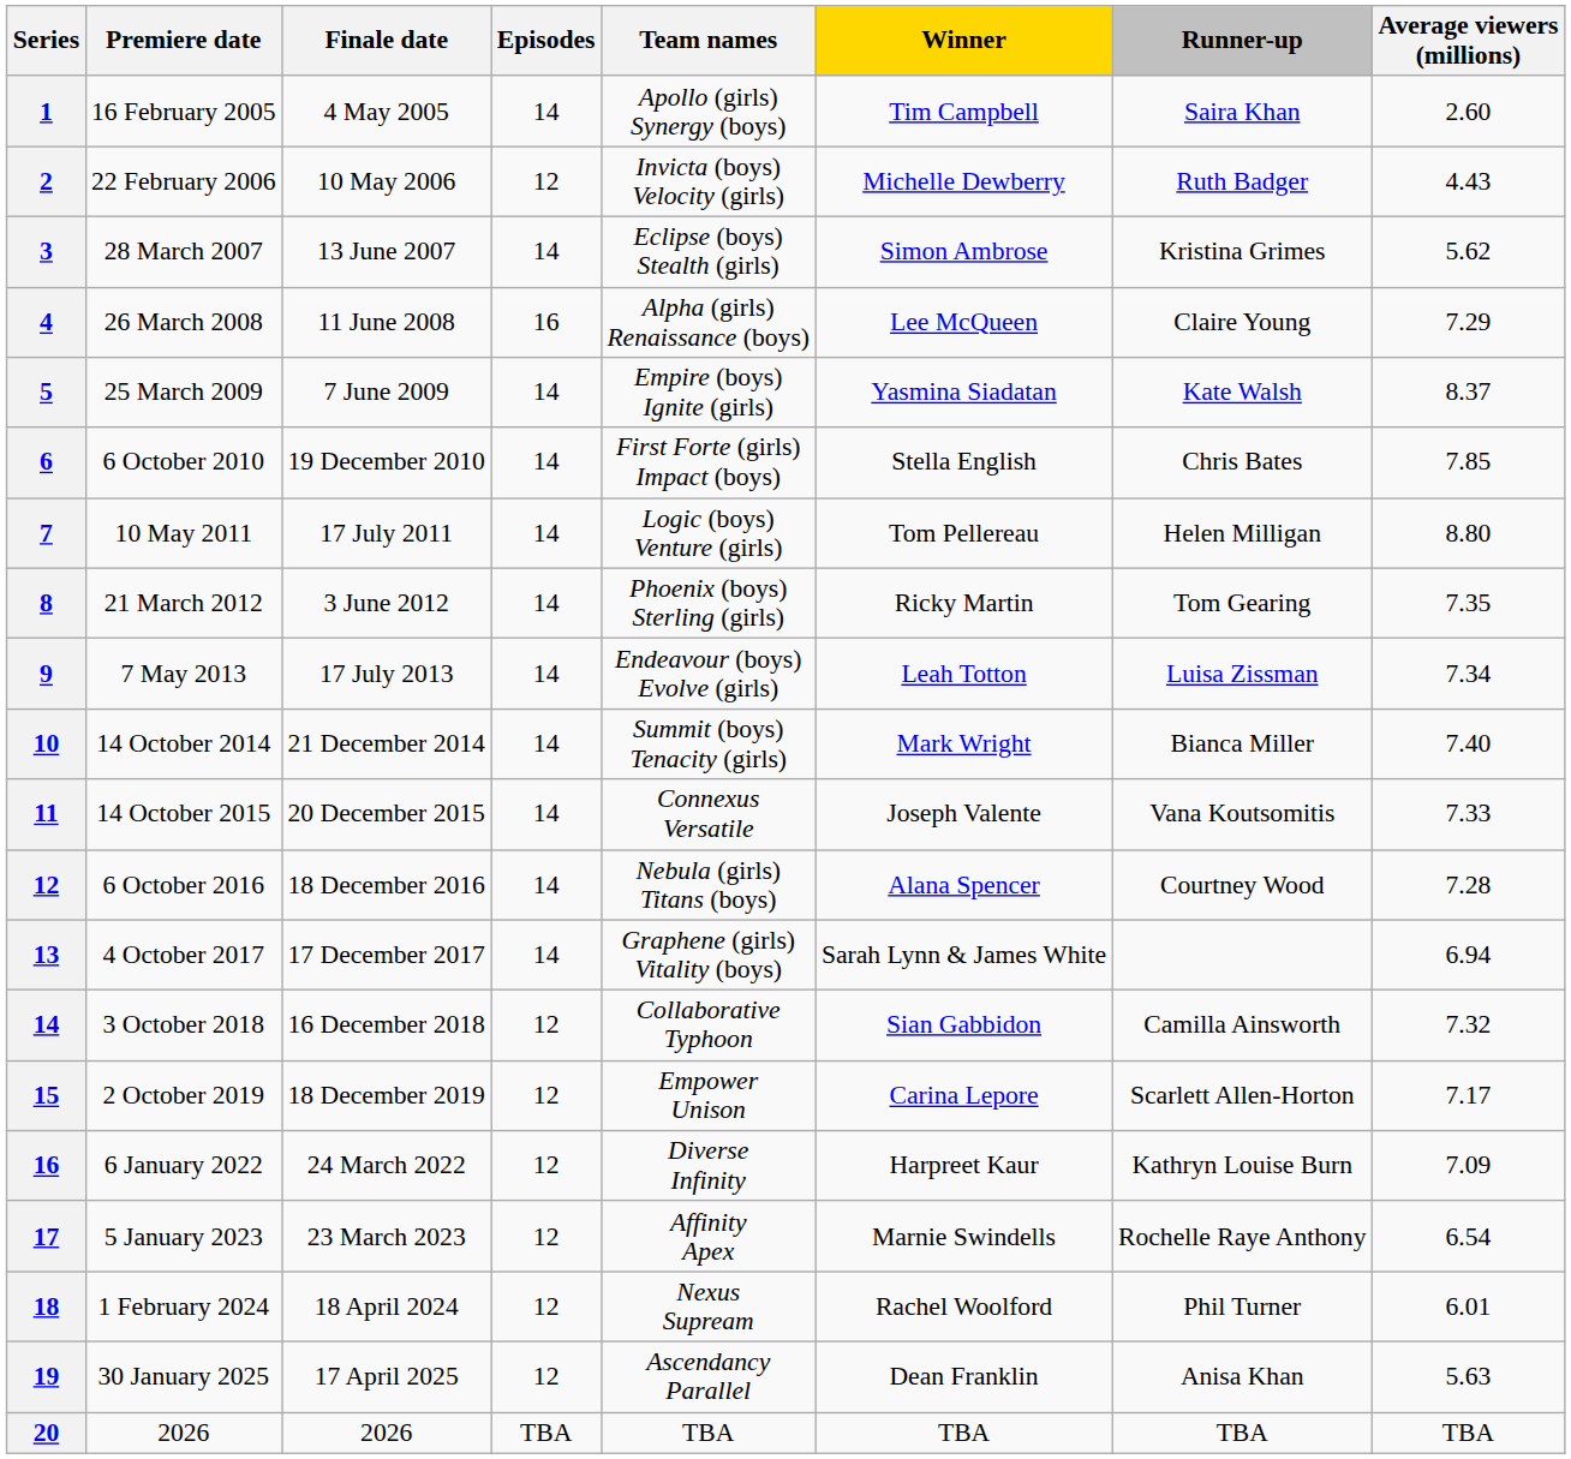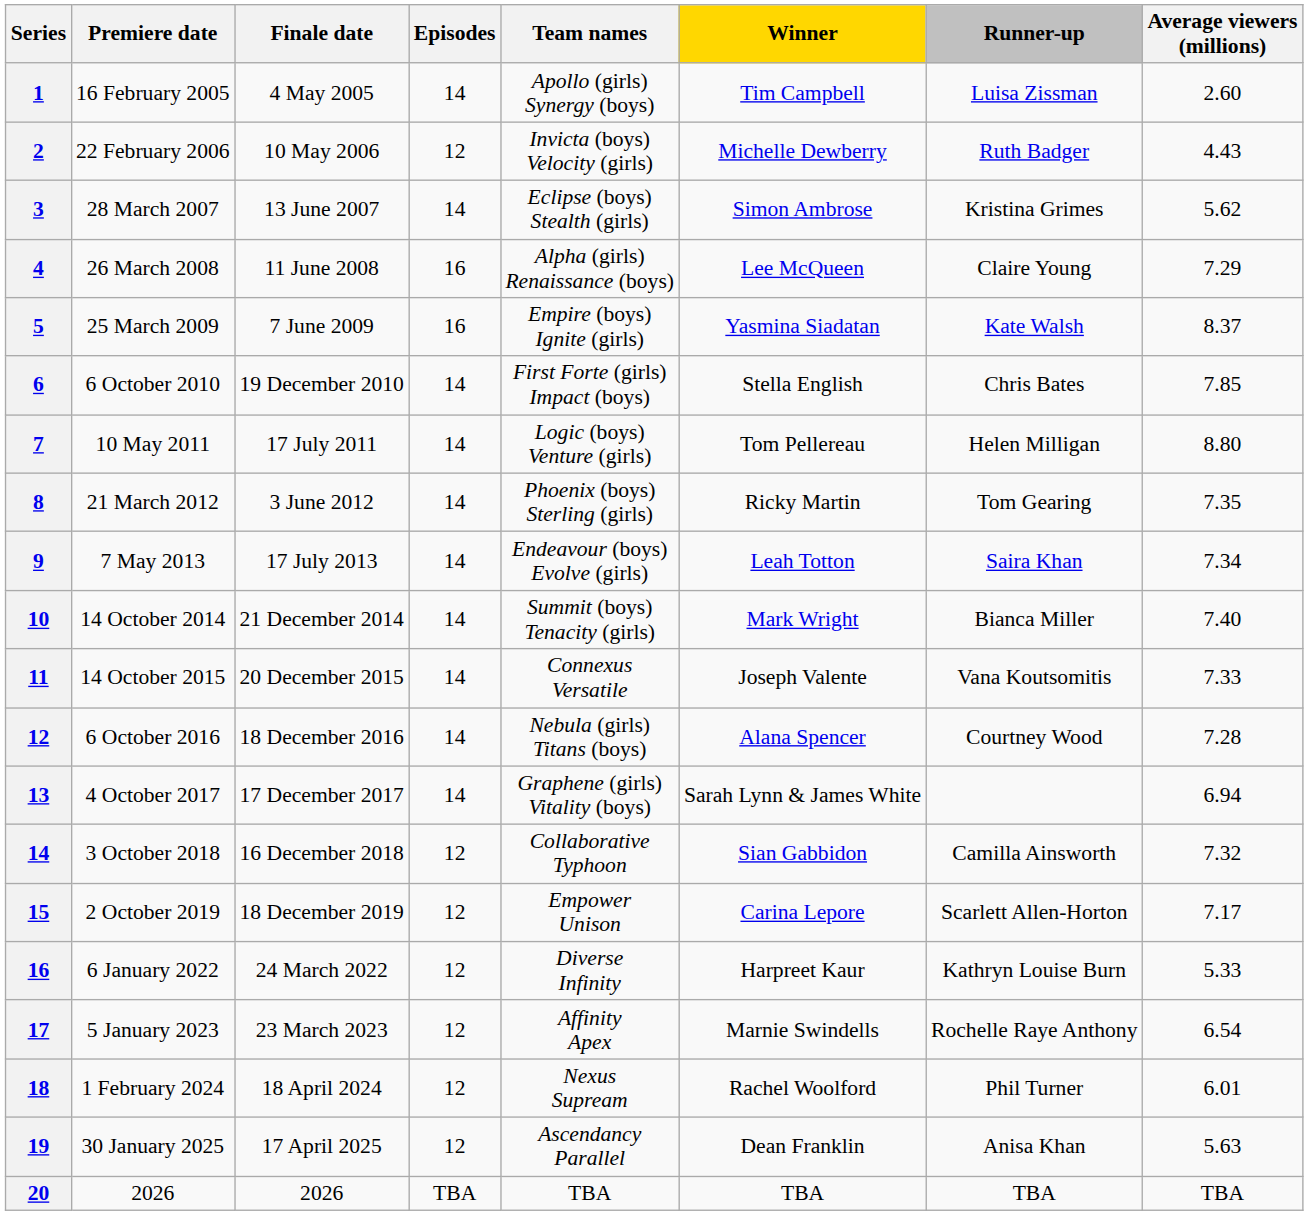 <table class="wikitable" style="margin-left: auto; margin-right: auto; border: none; text-align:center;">
 <tr>
 <th>Series</th>
 <th>Premiere date</th>
 <th>Finale date</th>
 <th>Episodes</th>
 <th>Team names</th>
 <th style="background:gold;">Winner</th>
 <th style="background:silver;">Runner-up</th>
 <th>Average viewers<br>(millions)</th>
 </tr>
 <tr>
 <th><a href='#'>1</a></th>
 <td>16 February 2005</td>
 <td>4 May 2005</td>
 <td>14</td>
 <td><em>Apollo</em> (girls)<br><em>Synergy</em> (boys)</td>
 <td><a href='#'>Tim Campbell</a></td>
-<td><a href='#'>Saira Khan</a></td>
+<td><a href='#'>Luisa Zissman</a></td>
 <td>2.60</td>
 </tr>
 <tr>
 <th><a href='#'>2</a></th>
 <td>22 February 2006</td>
 <td>10 May 2006</td>
 <td>12</td>
 <td><em>Invicta</em> (boys)<br><em>Velocity</em> (girls)</td>
 <td><a href='#'>Michelle Dewberry</a></td>
 <td><a href='#'>Ruth Badger</a></td>
 <td>4.43</td>
 </tr>
 <tr>
 <th><a href='#'>3</a></th>
 <td>28 March 2007</td>
 <td>13 June 2007</td>
 <td>14</td>
 <td><em>Eclipse</em> (boys)<br><em>Stealth</em> (girls)</td>
 <td><a href='#'>Simon Ambrose</a></td>
 <td>Kristina Grimes</td>
 <td>5.62</td>
 </tr>
 <tr>
 <th><a href='#'>4</a></th>
 <td>26 March 2008</td>
 <td>11 June 2008</td>
 <td>16</td>
 <td><em>Alpha</em> (girls)<br><em>Renaissance</em> (boys)</td>
 <td><a href='#'>Lee McQueen</a></td>
 <td>Claire Young</td>
 <td>7.29</td>
 </tr>
 <tr>
 <th><a href='#'>5</a></th>
 <td>25 March 2009</td>
 <td>7 June 2009</td>
-<td>14</td>
+<td>16</td>
 <td><em>Empire</em> (boys)<br><em>Ignite</em> (girls)</td>
 <td><a href='#'>Yasmina Siadatan</a></td>
 <td><a href='#'>Kate Walsh</a></td>
 <td>8.37</td>
 </tr>
 <tr>
 <th><a href='#'>6</a></th>
 <td>6 October 2010</td>
 <td>19 December 2010</td>
 <td>14</td>
 <td><em>First Forte</em> (girls)<br><em>Impact</em> (boys)</td>
 <td>Stella English</td>
 <td>Chris Bates</td>
 <td>7.85</td>
 </tr>
 <tr>
 <th><a href='#'>7</a></th>
 <td>10 May 2011</td>
 <td>17 July 2011</td>
 <td>14</td>
 <td><em>Logic</em> (boys)<br><em>Venture</em> (girls)</td>
 <td>Tom Pellereau</td>
 <td>Helen Milligan</td>
 <td>8.80</td>
 </tr>
 <tr>
 <th><a href='#'>8</a></th>
 <td>21 March 2012</td>
 <td>3 June 2012</td>
 <td>14</td>
 <td><em>Phoenix</em> (boys)<br><em>Sterling</em> (girls)</td>
 <td>Ricky Martin</td>
 <td>Tom Gearing</td>
 <td>7.35</td>
 </tr>
 <tr>
 <th><a href='#'>9</a></th>
 <td>7 May 2013</td>
 <td>17 July 2013</td>
 <td>14</td>
 <td><em>Endeavour</em> (boys)<br><em>Evolve</em> (girls)</td>
 <td><a href='#'>Leah Totton</a></td>
-<td><a href='#'>Luisa Zissman</a></td>
+<td><a href='#'>Saira Khan</a></td>
 <td>7.34</td>
 </tr>
 <tr>
 <th><a href='#'>10</a></th>
 <td>14 October 2014</td>
 <td>21 December 2014</td>
 <td>14</td>
 <td><em>Summit</em> (boys)<br><em>Tenacity</em> (girls)</td>
 <td><a href='#'>Mark Wright</a></td>
 <td>Bianca Miller</td>
 <td>7.40</td>
 </tr>
 <tr>
 <th><a href='#'>11</a></th>
 <td>14 October 2015</td>
 <td>20 December 2015</td>
 <td>14</td>
 <td><em>Connexus</em><br><em>Versatile</em></td>
 <td>Joseph Valente</td>
 <td>Vana Koutsomitis</td>
 <td>7.33</td>
 </tr>
 <tr>
 <th><a href='#'>12</a></th>
 <td>6 October 2016</td>
 <td>18 December 2016</td>
 <td>14</td>
 <td><em>Nebula</em> (girls)<br><em>Titans</em> (boys)</td>
 <td><a href='#'>Alana Spencer</a></td>
 <td>Courtney Wood</td>
 <td>7.28</td>
 </tr>
 <tr>
 <th><a href='#'>13</a></th>
 <td>4 October 2017</td>
 <td>17 December 2017</td>
 <td>14</td>
 <td><em>Graphene</em> (girls)<br><em>Vitality</em> (boys)</td>
 <td>Sarah Lynn & James White</td>
 <td></td>
 <td>6.94</td>
 </tr>
 <tr>
 <th><a href='#'>14</a></th>
 <td>3 October 2018</td>
 <td>16 December 2018</td>
 <td>12</td>
 <td><em>Collaborative</em><br><em>Typhoon</em></td>
 <td><a href='#'>Sian Gabbidon</a></td>
 <td>Camilla Ainsworth</td>
 <td>7.32</td>
 </tr>
 <tr>
 <th><a href='#'>15</a></th>
 <td>2 October 2019</td>
 <td>18 December 2019</td>
 <td>12</td>
 <td><em>Empower</em><br><em>Unison</em></td>
 <td><a href='#'>Carina Lepore</a></td>
 <td>Scarlett Allen-Horton</td>
 <td>7.17</td>
 </tr>
 <tr>
 <th><a href='#'>16</a></th>
 <td>6 January 2022</td>
 <td>24 March 2022</td>
 <td>12</td>
 <td><em>Diverse</em><br><em>Infinity</em></td>
 <td>Harpreet Kaur</td>
 <td>Kathryn Louise Burn</td>
-<td>7.09</td>
+<td>5.33</td>
 </tr>
 <tr>
 <th><a href='#'>17</a></th>
 <td>5 January 2023</td>
 <td>23 March 2023</td>
 <td>12</td>
 <td><em>Affinity</em><br><em>Apex</em></td>
 <td>Marnie Swindells</td>
 <td>Rochelle Raye Anthony</td>
 <td>6.54</td>
 </tr>
 <tr>
 <th><a href='#'>18</a></th>
 <td>1 February 2024</td>
 <td>18 April 2024</td>
 <td>12</td>
 <td><em>Nexus</em><br><em>Supream</em></td>
 <td>Rachel Woolford</td>
 <td>Phil Turner</td>
 <td>6.01</td>
 </tr>
 <tr>
 <th><a href='#'>19</a></th>
 <td>30 January 2025</td>
 <td>17 April 2025</td>
 <td>12</td>
 <td><em>Ascendancy</em><br><em>Parallel</em></td>
 <td>Dean Franklin</td>
 <td>Anisa Khan</td>
 <td>5.63</td>
 </tr>
 <tr>
 <th><a href='#'>20</a></th>
 <td>2026</td>
 <td>2026</td>
 <td>TBA</td>
 <td>TBA</td>
 <td>TBA</td>
 <td>TBA</td>
 <td>TBA</td>
 </tr>
 </table>
